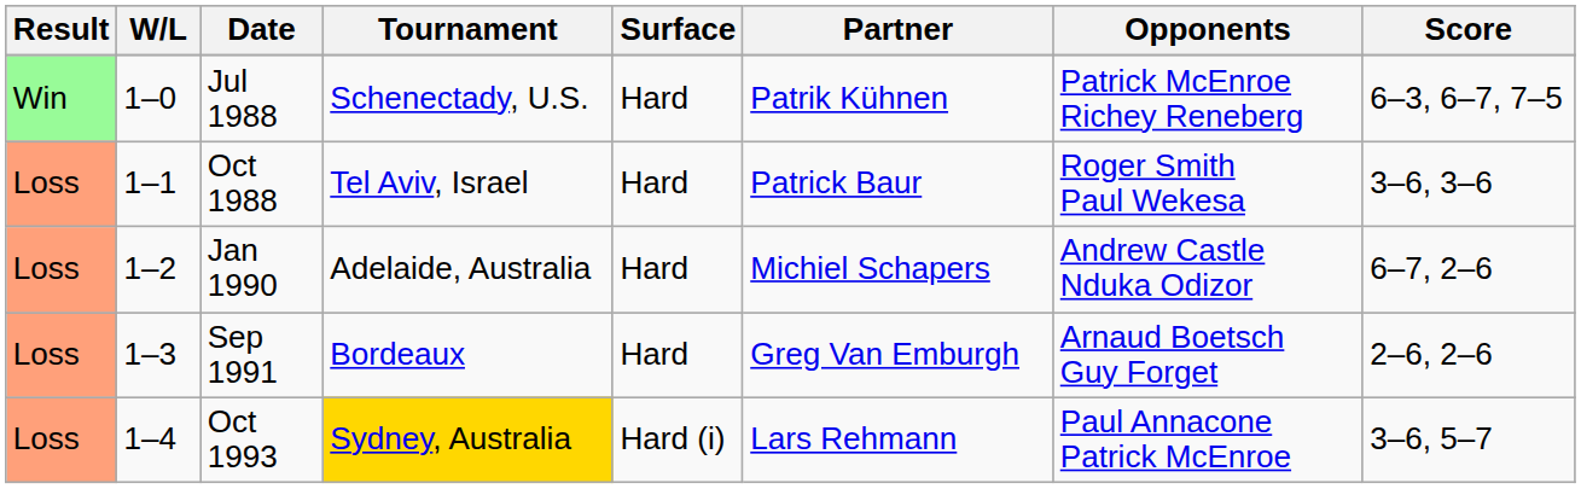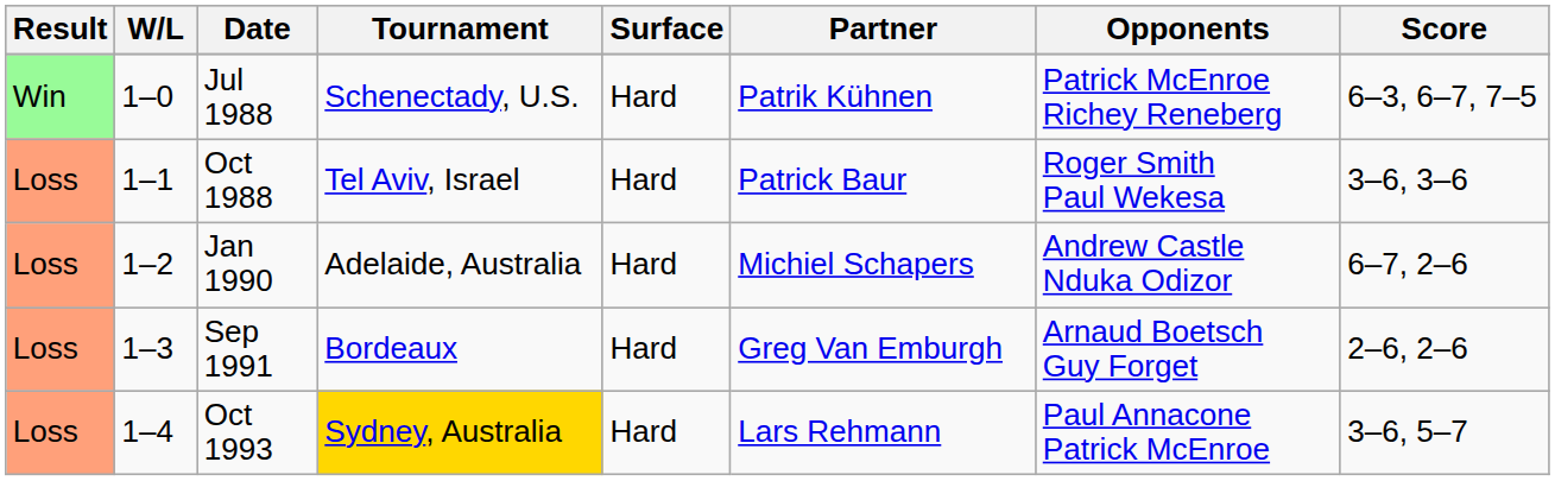 <table class="sortable wikitable">
 <tr>
 <th style="width:40px">Result</th>
 <th style="width:35px" class="unsortable">W/L</th>
 <th style="width:55px">Date</th>
 <th style="width:140px">Tournament</th>
 <th style="width:50px">Surface</th>
 <th style="width:150px">Partner</th>
 <th style="width:150px">Opponents</th>
 <th style="width:100px" class="unsortable">Score</th>
 </tr>
 <tr>
 </tr>
 <tr>
 <td style="background:#98fb98;">Win</td>
 <td>1–0</td>
 <td>Jul 1988</td>
 <td><a href='#'>Schenectady</a>, U.S.</td>
 <td>Hard</td>
 <td> <a href='#'>Patrik Kühnen</a></td>
 <td> <a href='#'>Patrick McEnroe</a><br> <a href='#'>Richey Reneberg</a></td>
 <td>6–3, 6–7, 7–5</td>
 </tr>
 <tr>
 <td style="background:#ffa07a;">Loss</td>
 <td>1–1</td>
 <td>Oct 1988</td>
 <td><a href='#'>Tel Aviv</a>, Israel</td>
 <td>Hard</td>
 <td> <a href='#'>Patrick Baur</a></td>
 <td> <a href='#'>Roger Smith</a> <br>  <a href='#'>Paul Wekesa</a></td>
 <td>3–6, 3–6</td>
 </tr>
 <tr>
 <td style="background:#ffa07a;">Loss</td>
 <td>1–2</td>
 <td>Jan 1990</td>
 <td>Adelaide, Australia</td>
 <td>Hard</td>
 <td> <a href='#'>Michiel Schapers</a></td>
 <td> <a href='#'>Andrew Castle</a><br> <a href='#'>Nduka Odizor</a></td>
 <td>6–7, 2–6</td>
 </tr>
 <tr>
 <td style="background:#ffa07a;">Loss</td>
 <td>1–3</td>
 <td>Sep 1991</td>
 <td><a href='#'>Bordeaux</a></td>
 <td>Hard</td>
 <td> <a href='#'>Greg Van Emburgh</a></td>
 <td> <a href='#'>Arnaud Boetsch</a><br> <a href='#'>Guy Forget</a></td>
 <td>2–6, 2–6</td>
 </tr>
 <tr>
 <td style="background:#ffa07a;">Loss</td>
 <td>1–4</td>
 <td>Oct 1993</td>
 <td style="background: gold;"><a href='#'>Sydney</a>, Australia</td>
-<td>Hard (i)</td>
+<td>Hard</td>
 <td> <a href='#'>Lars Rehmann</a></td>
 <td> <a href='#'>Paul Annacone</a> <br>  <a href='#'>Patrick McEnroe</a></td>
 <td>3–6, 5–7</td>
 </tr>
 </table>
